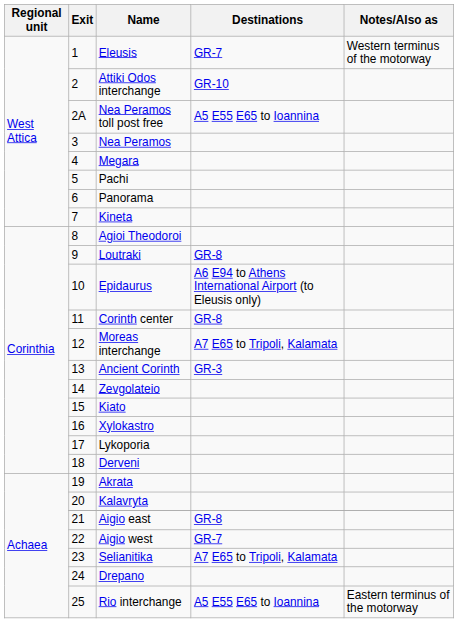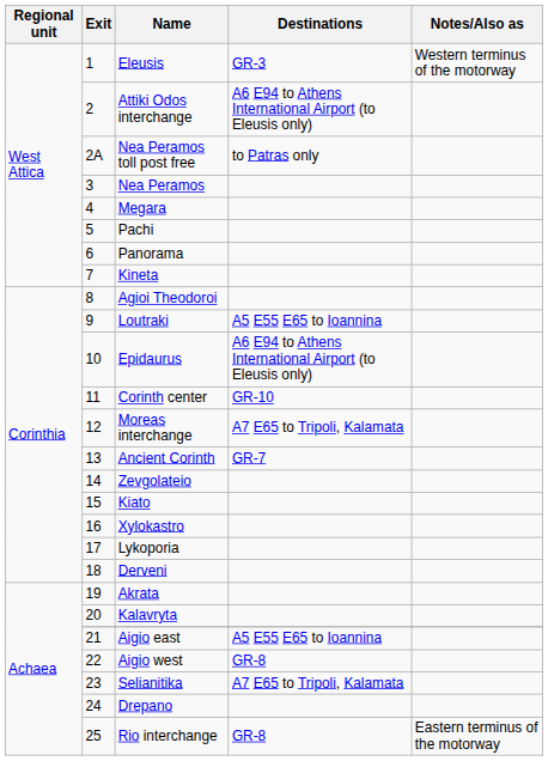 <table class="wikitable collapsible uncollapsed">
 <tr>
 <th scope="col">Regional unit</th>
 <th scope="col">Exit</th>
 <th scope="col">Name</th>
 <th scope="col">Destinations</th>
 <th scope="col">Notes/Also as</th>
 </tr>
 <tr>
 <td rowspan= 8><a href='#'>West Attica</a></td>
 <td>1</td>
 <td><a href='#'>Eleusis</a></td>
-<td> <a href='#'>GR-7</a></td>
+<td> <a href='#'>GR-3</a></td>
 <td>Western terminus of the motorway</td>
 </tr>
 <tr>
 <td>2</td>
 <td><a href='#'>Attiki Odos</a> interchange</td>
-<td> <a href='#'>GR-10</a></td>
+<td> <a href='#'>A6</a>  <a href='#'>E94</a> to <a href='#'>Athens International Airport</a> (to Eleusis only)</td>
 <td></td>
 </tr>
 <tr>
 <td>2A</td>
 <td><a href='#'>Nea Peramos</a> toll post free</td>
-<td> <a href='#'>A5</a>  <a href='#'>E55</a>  <a href='#'>E65</a> to <a href='#'>Ioannina</a></td>
+<td>to <a href='#'>Patras</a> only</td>
 <td></td>
 </tr>
 <tr>
 <td>3</td>
 <td><a href='#'>Nea Peramos</a></td>
 <td></td>
 <td></td>
 </tr>
 <tr>
 <td>4</td>
 <td><a href='#'>Megara</a></td>
 <td></td>
 <td></td>
 </tr>
 <tr>
 <td>5</td>
 <td>Pachi</td>
 <td></td>
 <td></td>
 </tr>
 <tr>
 <td>6</td>
 <td>Panorama</td>
 <td></td>
 <td></td>
 </tr>
 <tr>
 <td>7</td>
 <td><a href='#'>Kineta</a></td>
 <td></td>
 <td></td>
 </tr>
 <tr>
 <td rowspan= 11><a href='#'>Corinthia</a></td>
 <td>8</td>
 <td><a href='#'>Agioi Theodoroi</a></td>
 <td></td>
 <td></td>
 </tr>
 <tr>
 <td>9</td>
 <td><a href='#'>Loutraki</a></td>
-<td> <a href='#'>GR-8</a></td>
+<td> <a href='#'>A5</a>  <a href='#'>E55</a>  <a href='#'>E65</a> to <a href='#'>Ioannina</a></td>
 <td></td>
 </tr>
 <tr>
 <td>10</td>
 <td><a href='#'>Epidaurus</a></td>
 <td> <a href='#'>A6</a>  <a href='#'>E94</a> to <a href='#'>Athens International Airport</a> (to Eleusis only)</td>
 <td></td>
 </tr>
 <tr>
 <td>11</td>
 <td><a href='#'>Corinth</a> center</td>
-<td> <a href='#'>GR-8</a></td>
+<td> <a href='#'>GR-10</a></td>
 <td></td>
 </tr>
 <tr>
 <td>12</td>
 <td><a href='#'>Moreas</a> interchange</td>
 <td> <a href='#'>A7</a>  <a href='#'>E65</a> to <a href='#'>Tripoli</a>, <a href='#'>Kalamata</a></td>
 <td></td>
 </tr>
 <tr>
 <td>13</td>
 <td><a href='#'>Ancient Corinth</a></td>
-<td> <a href='#'>GR-3</a></td>
+<td> <a href='#'>GR-7</a></td>
 <td></td>
 </tr>
 <tr>
 <td>14</td>
 <td><a href='#'>Zevgolateio</a></td>
 <td></td>
 <td></td>
 </tr>
 <tr>
 <td>15</td>
 <td><a href='#'>Kiato</a></td>
 <td></td>
 <td></td>
 </tr>
 <tr>
 <td>16</td>
 <td><a href='#'>Xylokastro</a></td>
 <td></td>
 <td></td>
 </tr>
 <tr>
 <td>17</td>
 <td>Lykoporia</td>
 <td></td>
 <td></td>
 </tr>
 <tr>
 <td>18</td>
 <td><a href='#'>Derveni</a></td>
 <td></td>
 <td></td>
 </tr>
 <tr>
 <td rowspan= 10><a href='#'>Achaea</a></td>
 <td>19</td>
 <td><a href='#'>Akrata</a></td>
 <td></td>
 <td></td>
 </tr>
 <tr>
 <td>20</td>
 <td><a href='#'>Kalavryta</a></td>
 <td></td>
 <td></td>
 </tr>
 <tr>
 </tr>
 <tr>
 <td>21</td>
 <td><a href='#'>Aigio</a> east</td>
-<td> <a href='#'>GR-8</a></td>
+<td> <a href='#'>A5</a>  <a href='#'>E55</a>  <a href='#'>E65</a> to <a href='#'>Ioannina</a></td>
 <td></td>
 </tr>
 <tr>
 <td>22</td>
 <td><a href='#'>Aigio</a> west</td>
-<td> <a href='#'>GR-7</a></td>
+<td> <a href='#'>GR-8</a></td>
 <td></td>
 </tr>
 <tr>
 <td>23</td>
 <td><a href='#'>Selianitika</a></td>
 <td> <a href='#'>A7</a>  <a href='#'>E65</a> to <a href='#'>Tripoli</a>, <a href='#'>Kalamata</a></td>
 <td></td>
 </tr>
 <tr>
 <td>24</td>
 <td><a href='#'>Drepano</a></td>
 <td></td>
 <td></td>
 </tr>
 <tr>
 <td>25</td>
 <td><a href='#'>Rio</a> interchange</td>
-<td> <a href='#'>A5</a>  <a href='#'>E55</a>  <a href='#'>E65</a> to <a href='#'>Ioannina</a></td>
+<td> <a href='#'>GR-8</a></td>
 <td>Eastern terminus of the motorway</td>
 </tr>
 </table>
